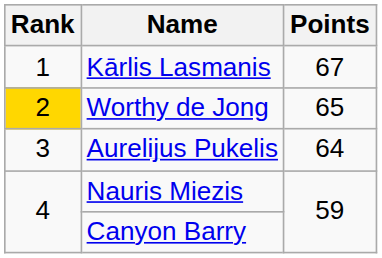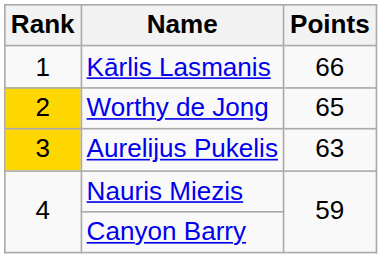 <table class=wikitable>
 <tr>
 <th>Rank</th>
 <th>Name</th>
 <th>Points</th>
 </tr>
 <tr>
 <td align=center>1</td>
 <td> <a href='#'>Kārlis Lasmanis</a></td>
-<td align=center>67</td>
+<td align=center>66</td>
 </tr>
 <tr>
 <td align=center style="background: gold;">2</td>
 <td> <a href='#'>Worthy de Jong</a></td>
 <td align=center>65</td>
 </tr>
 <tr>
-<td align=center>3</td>
+<td align=center style="background: gold;">3</td>
 <td> <a href='#'>Aurelijus Pukelis</a></td>
-<td align=center>64</td>
+<td align=center>63</td>
 </tr>
 <tr>
 <td align=center rowspan=2>4</td>
 <td> <a href='#'>Nauris Miezis</a></td>
 <td align=center rowspan=2>59</td>
 </tr>
 <tr>
 <td> <a href='#'>Canyon Barry</a></td>
 </tr>
 </table>
